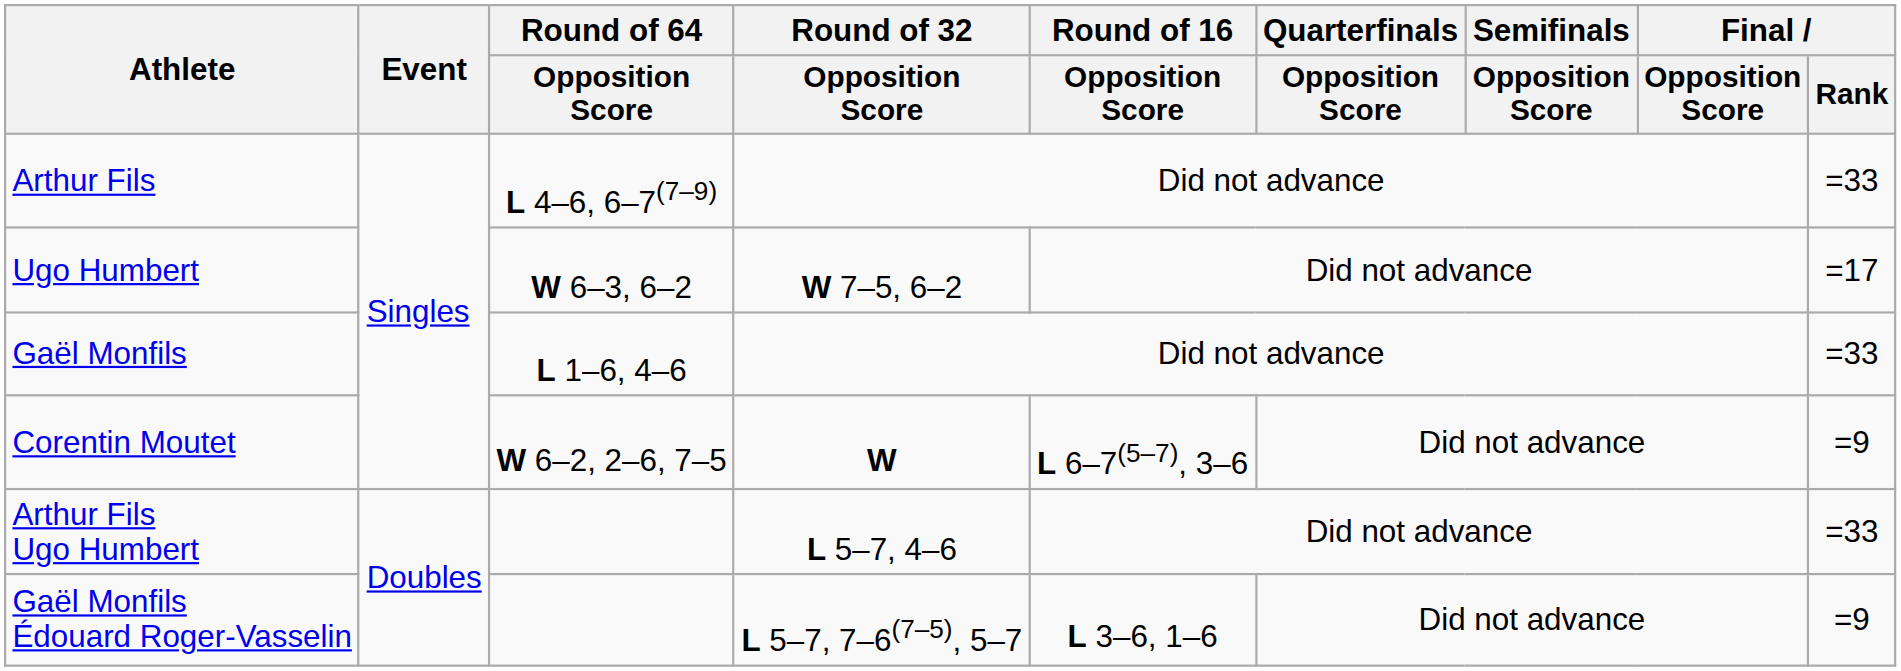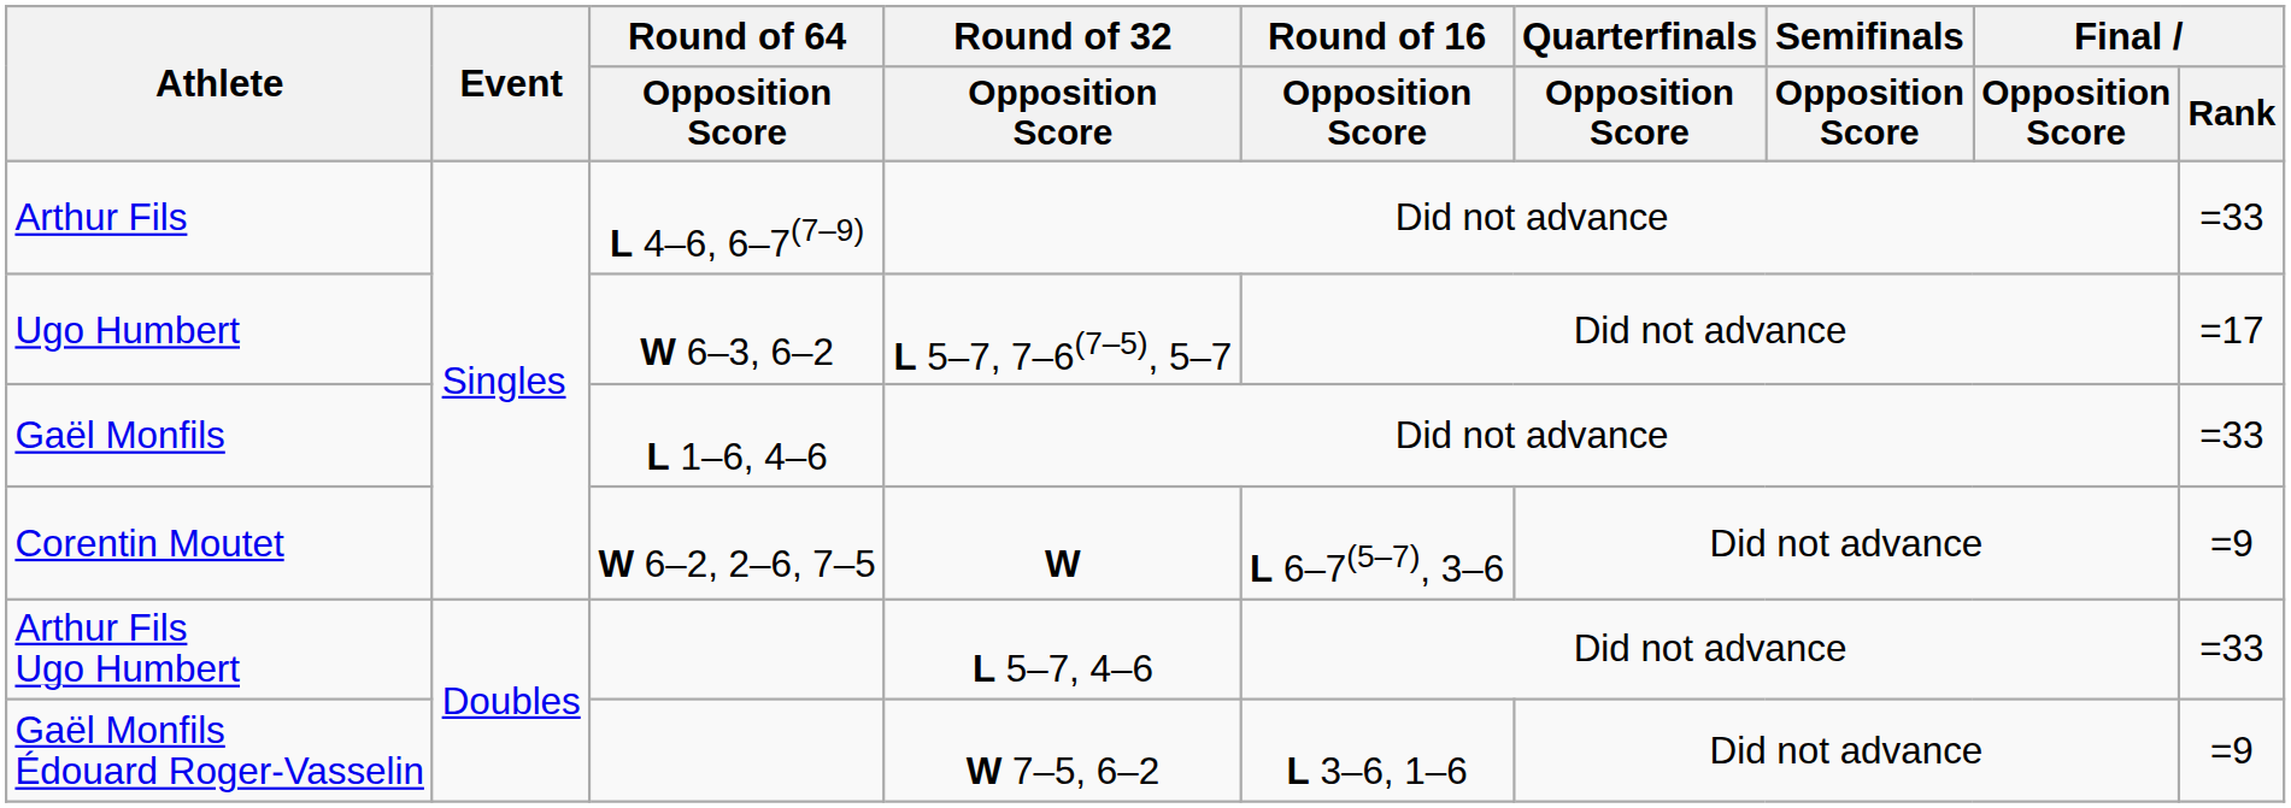 <table class=wikitable style="font-size:90%">
 <tr>
 <th rowspan="2">Athlete</th>
 <th rowspan="2">Event</th>
 <th>Round of 64</th>
 <th>Round of 32</th>
 <th>Round of 16</th>
 <th>Quarterfinals</th>
 <th>Semifinals</th>
 <th colspan=2>Final / </th>
 </tr>
 <tr style="font-size:95%">
 <th>Opposition<br>Score</th>
 <th>Opposition<br>Score</th>
 <th>Opposition<br>Score</th>
 <th>Opposition<br>Score</th>
 <th>Opposition<br>Score</th>
 <th>Opposition<br>Score</th>
 <th>Rank</th>
 </tr>
 <tr align=center>
 <td align=left><a href='#'>Arthur Fils</a></td>
 <td align=left rowspan="4"><a href='#'>Singles</a></td>
 <td><br><strong>L</strong> 4–6, 6–7<sup>(7–9)</sup></td>
 <td colspan=5>Did not advance</td>
 <td>=33</td>
 </tr>
 <tr align=center>
 <td align=left><a href='#'>Ugo Humbert</a></td>
 <td><br><strong>W</strong> 6–3, 6–2</td>
-<td><br><strong>W</strong> 7–5, 6–2</td>
+<td><br><strong>L</strong> 5–7, 7–6<sup>(7–5)</sup>, 5–7</td>
 <td colspan=4>Did not advance</td>
 <td>=17</td>
 </tr>
 <tr align=center>
 <td align=left><a href='#'>Gaël Monfils</a></td>
 <td><br><strong>L</strong> 1–6, 4–6</td>
 <td colspan=5>Did not advance</td>
 <td>=33</td>
 </tr>
 <tr align=center>
 <td align=left><a href='#'>Corentin Moutet</a></td>
 <td><br><strong>W</strong> 6–2, 2–6, 7–5</td>
 <td><br><strong>W</strong> </td>
 <td><br><strong>L</strong> 6–7<sup>(5–7)</sup>, 3–6</td>
 <td colspan=3>Did not advance</td>
 <td>=9</td>
 </tr>
 <tr align=center>
 <td align=left><a href='#'>Arthur Fils</a> <br> <a href='#'>Ugo Humbert</a></td>
 <td align=left rowspan="2"><a href='#'>Doubles</a></td>
 <td></td>
 <td><br><strong>L</strong> 5–7, 4–6</td>
 <td colspan=4>Did not advance</td>
 <td>=33</td>
 </tr>
 <tr align=center>
 <td align=left><a href='#'>Gaël Monfils</a><br> <a href='#'>Édouard Roger-Vasselin</a></td>
 <td></td>
-<td><br><strong>L</strong> 5–7, 7–6<sup>(7–5)</sup>, 5–7</td>
+<td><br><strong>W</strong> 7–5, 6–2</td>
 <td><br><strong>L</strong> 3–6, 1–6</td>
 <td colspan=3>Did not advance</td>
 <td>=9</td>
 </tr>
 </table>
